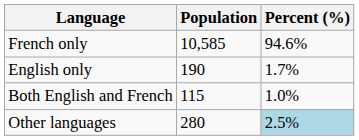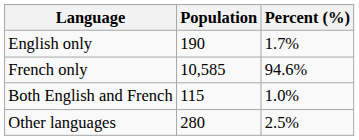 <table class="wikitable">
 <tr>
 <th>Language</th>
 <th>Population</th>
 <th>Percent (%)</th>
 </tr>
 <tr>
+<td>English only</td>
+<td>190</td>
+<td>1.7%</td>
+</tr>
+<tr>
 <td>French only</td>
 <td>10,585</td>
 <td>94.6%</td>
-</tr>
-<tr>
-<td>English only</td>
-<td>190</td>
-<td>1.7%</td>
 </tr>
 <tr>
 <td>Both English and French</td>
 <td>115</td>
 <td>1.0%</td>
 </tr>
 <tr>
 <td>Other languages</td>
 <td>280</td>
-<td style="background: lightblue;">2.5%</td>
+<td>2.5%</td>
 </tr>
 </table>
